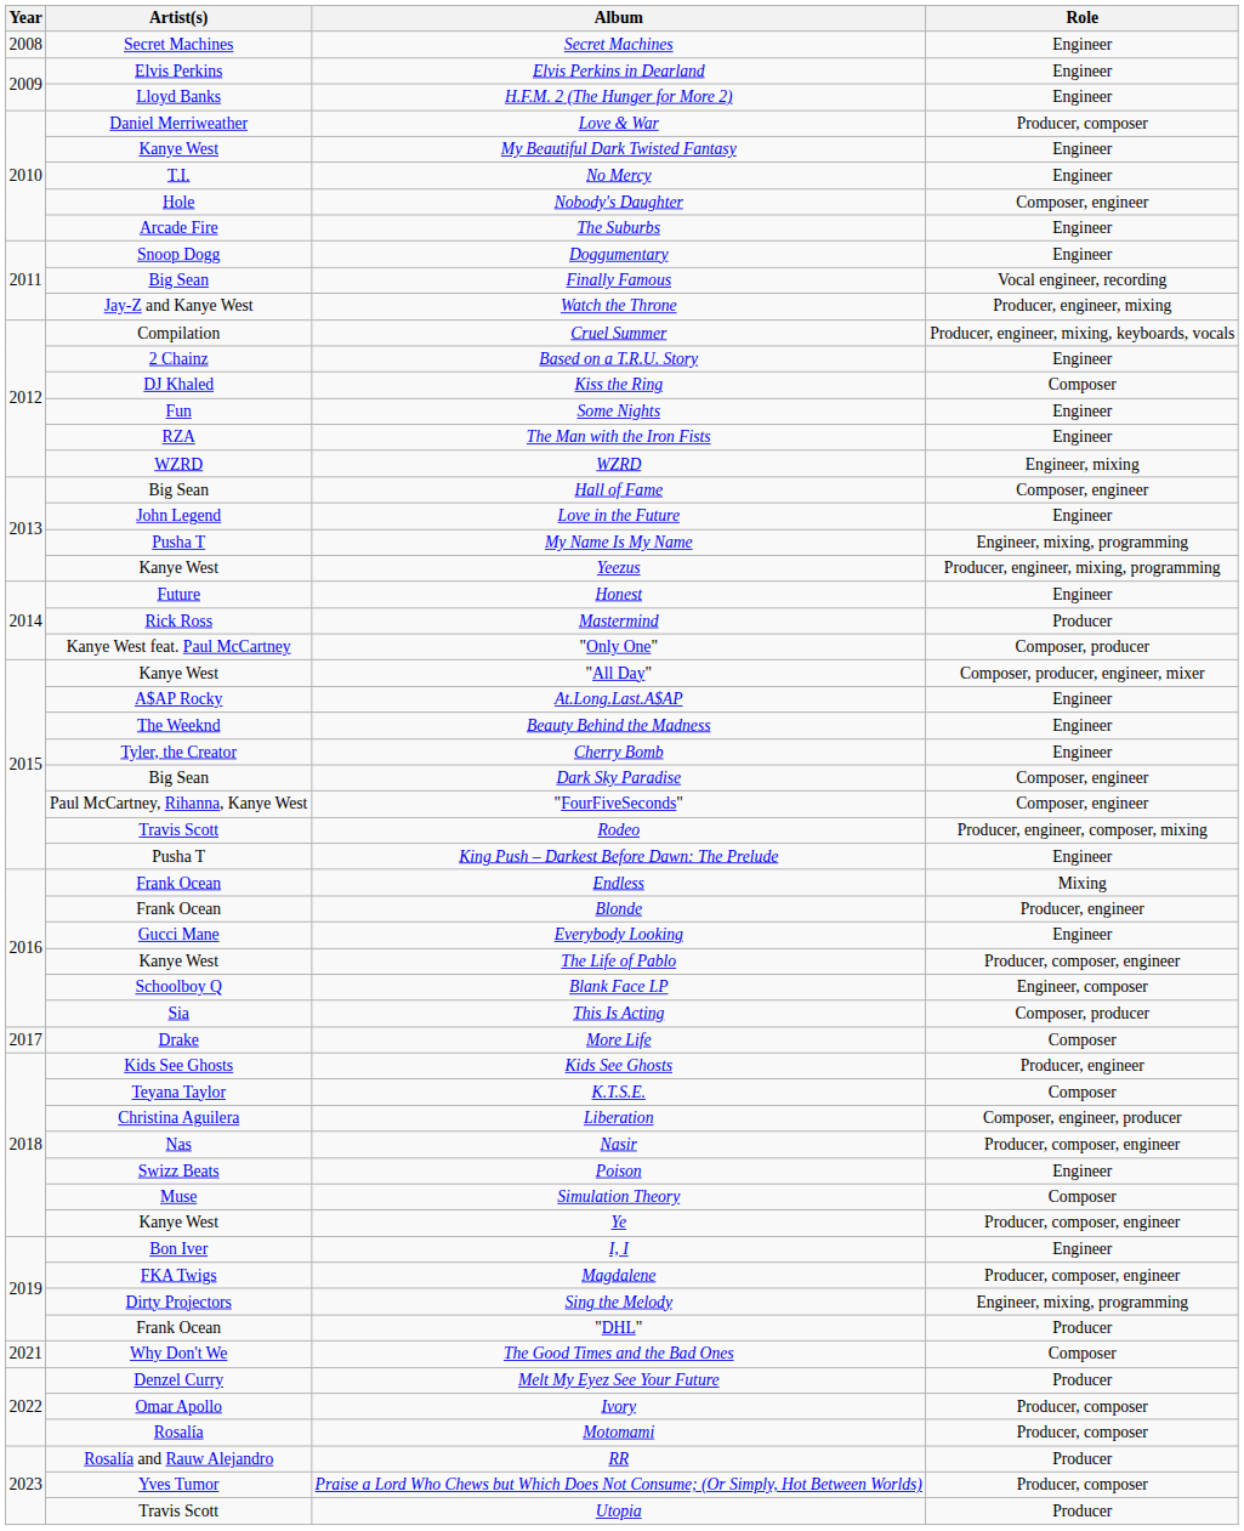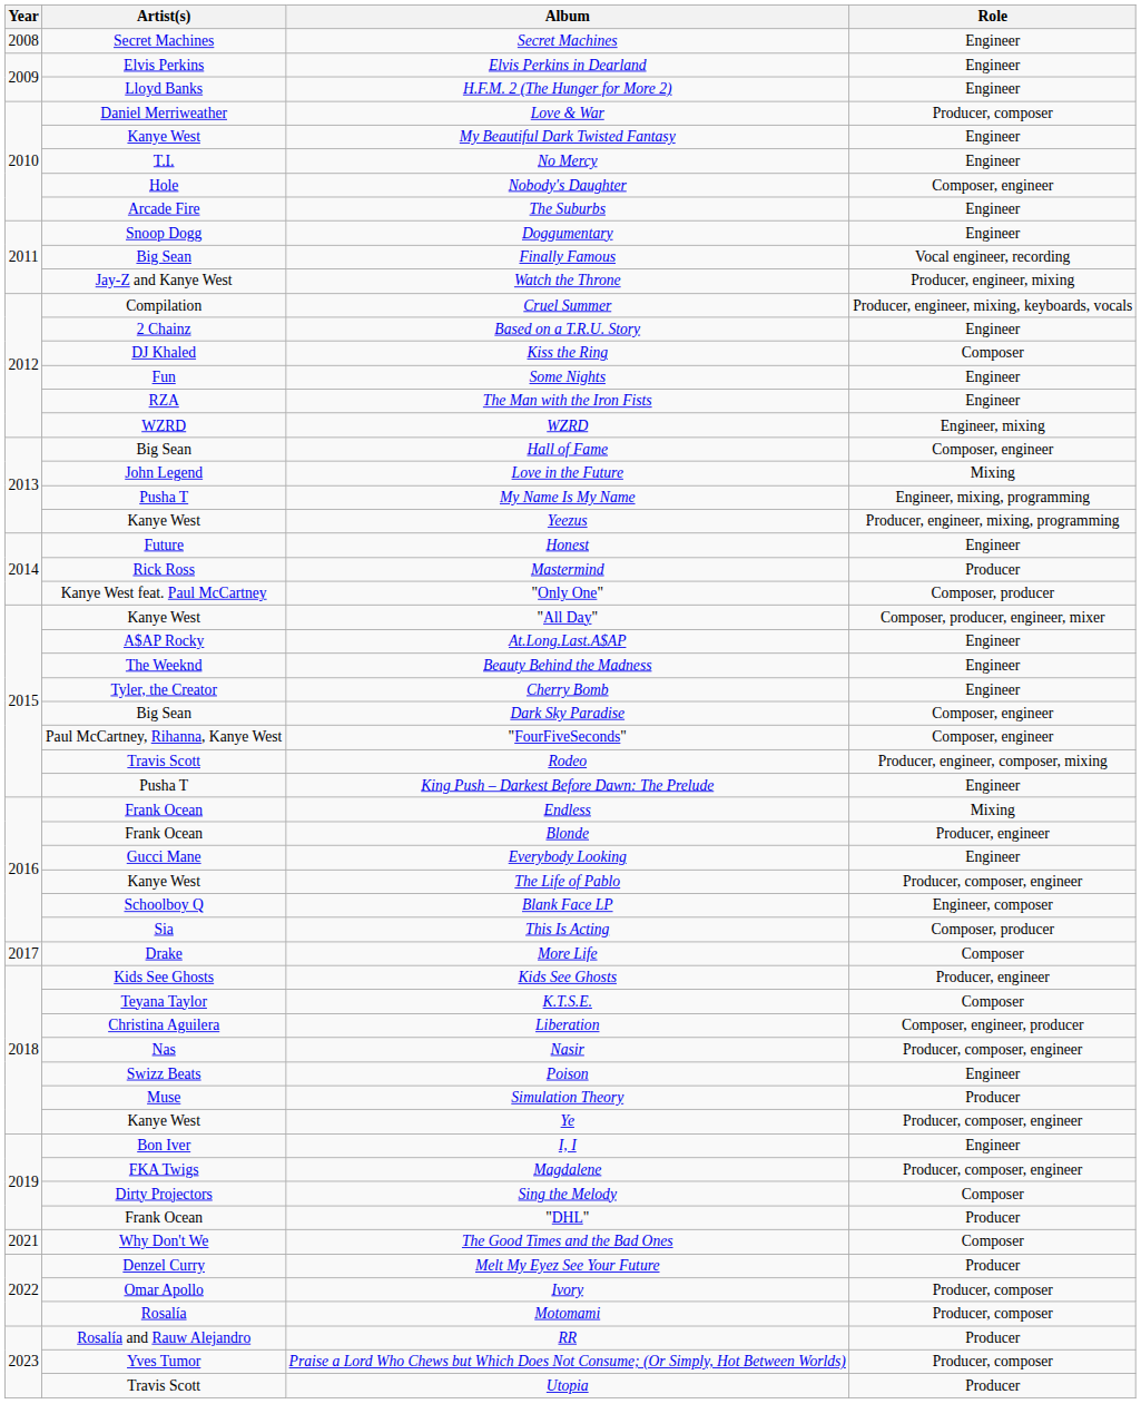 <table class="wikitable plainrowheaders" style="text-align:center;">
 <tr>
 <th scope="col">Year</th>
 <th scope="col">Artist(s)</th>
 <th scope="col">Album</th>
 <th scope="col">Role</th>
 </tr>
 <tr>
 <td>2008</td>
 <td><a href='#'>Secret Machines</a></td>
 <td><em><a href='#'>Secret Machines</a></em></td>
 <td>Engineer</td>
 </tr>
 <tr>
 <td rowspan="2">2009</td>
 <td><a href='#'>Elvis Perkins</a></td>
 <td><em><a href='#'>Elvis Perkins in Dearland</a></em></td>
 <td>Engineer</td>
 </tr>
 <tr>
 <td><a href='#'>Lloyd Banks</a></td>
 <td><em><a href='#'>H.F.M. 2 (The Hunger for More 2)</a></em></td>
 <td>Engineer</td>
 </tr>
 <tr>
 <td rowspan="5">2010</td>
 <td><a href='#'>Daniel Merriweather</a></td>
 <td><em><a href='#'>Love & War</a></em></td>
 <td>Producer, composer</td>
 </tr>
 <tr>
 <td><a href='#'>Kanye West</a></td>
 <td><em><a href='#'>My Beautiful Dark Twisted Fantasy</a></em></td>
 <td>Engineer</td>
 </tr>
 <tr>
 <td><a href='#'>T.I.</a></td>
 <td><em><a href='#'>No Mercy</a></em></td>
 <td>Engineer</td>
 </tr>
 <tr>
 <td><a href='#'>Hole</a></td>
 <td><em><a href='#'>Nobody's Daughter</a></em></td>
 <td>Composer, engineer</td>
 </tr>
 <tr>
 <td><a href='#'>Arcade Fire</a></td>
 <td><em><a href='#'>The Suburbs</a></em></td>
 <td>Engineer</td>
 </tr>
 <tr>
 <td rowspan="3">2011</td>
 <td><a href='#'>Snoop Dogg</a></td>
 <td><em><a href='#'>Doggumentary</a></em></td>
 <td>Engineer</td>
 </tr>
 <tr>
 <td><a href='#'>Big Sean</a></td>
 <td><em><a href='#'>Finally Famous</a></em></td>
 <td>Vocal engineer, recording</td>
 </tr>
 <tr>
 <td><a href='#'>Jay-Z</a> and Kanye West</td>
 <td><em><a href='#'>Watch the Throne</a></em></td>
 <td>Producer, engineer, mixing</td>
 </tr>
 <tr>
 <td rowspan="6">2012</td>
 <td>Compilation</td>
 <td><em><a href='#'>Cruel Summer</a></em></td>
 <td>Producer, engineer, mixing, keyboards, vocals</td>
 </tr>
 <tr>
 <td><a href='#'>2 Chainz</a></td>
 <td><em><a href='#'>Based on a T.R.U. Story</a></em></td>
 <td>Engineer</td>
 </tr>
 <tr>
 <td><a href='#'>DJ Khaled</a></td>
 <td><em><a href='#'>Kiss the Ring</a></em></td>
 <td>Composer</td>
 </tr>
 <tr>
 <td><a href='#'>Fun</a></td>
 <td><em><a href='#'>Some Nights</a></em></td>
 <td>Engineer</td>
 </tr>
 <tr>
 <td><a href='#'>RZA</a></td>
 <td><em><a href='#'>The Man with the Iron Fists</a></em></td>
 <td>Engineer</td>
 </tr>
 <tr>
 <td><a href='#'>WZRD</a></td>
 <td><em><a href='#'>WZRD</a></em></td>
 <td>Engineer, mixing</td>
 </tr>
 <tr>
 <td rowspan="4">2013</td>
 <td>Big Sean</td>
 <td><em><a href='#'>Hall of Fame</a></em></td>
 <td>Composer, engineer</td>
 </tr>
 <tr>
 <td><a href='#'>John Legend</a></td>
 <td><em><a href='#'>Love in the Future</a></em></td>
-<td>Engineer</td>
+<td>Mixing</td>
 </tr>
 <tr>
 <td><a href='#'>Pusha T</a></td>
 <td><em><a href='#'>My Name Is My Name</a></em></td>
 <td>Engineer, mixing, programming</td>
 </tr>
 <tr>
 <td>Kanye West</td>
 <td><em><a href='#'>Yeezus</a></em></td>
 <td>Producer, engineer, mixing, programming</td>
 </tr>
 <tr>
 <td rowspan="3">2014</td>
 <td><a href='#'>Future</a></td>
 <td><em><a href='#'>Honest</a></em></td>
 <td>Engineer</td>
 </tr>
 <tr>
 <td><a href='#'>Rick Ross</a></td>
 <td><em><a href='#'>Mastermind</a></em></td>
 <td>Producer</td>
 </tr>
 <tr>
 <td>Kanye West feat. <a href='#'>Paul McCartney</a></td>
 <td>"<a href='#'>Only One</a>"</td>
 <td>Composer, producer</td>
 </tr>
 <tr>
 <td rowspan="8">2015</td>
 <td>Kanye West</td>
 <td>"<a href='#'>All Day</a>"</td>
 <td>Composer, producer, engineer, mixer</td>
 </tr>
 <tr>
 <td><a href='#'>A$AP Rocky</a></td>
 <td><em><a href='#'>At.Long.Last.A$AP</a></em></td>
 <td>Engineer</td>
 </tr>
 <tr>
 <td><a href='#'>The Weeknd</a></td>
 <td><em><a href='#'>Beauty Behind the Madness</a></em></td>
 <td>Engineer</td>
 </tr>
 <tr>
 <td><a href='#'>Tyler, the Creator</a></td>
 <td><em><a href='#'>Cherry Bomb</a></em></td>
 <td>Engineer</td>
 </tr>
 <tr>
 <td>Big Sean</td>
 <td><em><a href='#'>Dark Sky Paradise</a></em></td>
 <td>Composer, engineer</td>
 </tr>
 <tr>
 <td>Paul McCartney, <a href='#'>Rihanna</a>, Kanye West</td>
 <td>"<a href='#'>FourFiveSeconds</a>"</td>
 <td>Composer, engineer</td>
 </tr>
 <tr>
 <td><a href='#'>Travis Scott</a></td>
 <td><em><a href='#'>Rodeo</a></em></td>
 <td>Producer, engineer, composer, mixing</td>
 </tr>
 <tr>
 <td>Pusha T</td>
 <td><em><a href='#'>King Push – Darkest Before Dawn: The Prelude</a></em></td>
 <td>Engineer</td>
 </tr>
 <tr>
 <td rowspan="6">2016</td>
 <td><a href='#'>Frank Ocean</a></td>
 <td><em><a href='#'>Endless</a></em></td>
 <td>Mixing</td>
 </tr>
 <tr>
 <td>Frank Ocean</td>
 <td><em><a href='#'>Blonde</a></em></td>
 <td>Producer, engineer</td>
 </tr>
 <tr>
 <td><a href='#'>Gucci Mane</a></td>
 <td><em><a href='#'>Everybody Looking</a></em></td>
 <td>Engineer</td>
 </tr>
 <tr>
 <td>Kanye West</td>
 <td><em><a href='#'>The Life of Pablo</a></em></td>
 <td>Producer, composer, engineer</td>
 </tr>
 <tr>
 <td><a href='#'>Schoolboy Q</a></td>
 <td><em><a href='#'>Blank Face LP</a></em></td>
 <td>Engineer, composer</td>
 </tr>
 <tr>
 <td><a href='#'>Sia</a></td>
 <td><em><a href='#'>This Is Acting</a></em></td>
 <td>Composer, producer</td>
 </tr>
 <tr>
 <td>2017</td>
 <td><a href='#'>Drake</a></td>
 <td><em><a href='#'>More Life</a></em></td>
 <td>Composer</td>
 </tr>
 <tr>
 <td rowspan="7">2018</td>
 <td><a href='#'>Kids See Ghosts</a></td>
 <td><em><a href='#'>Kids See Ghosts</a></em></td>
 <td>Producer, engineer</td>
 </tr>
 <tr>
 <td><a href='#'>Teyana Taylor</a></td>
 <td><em><a href='#'>K.T.S.E.</a></em></td>
 <td>Composer</td>
 </tr>
 <tr>
 <td><a href='#'>Christina Aguilera</a></td>
 <td><em><a href='#'>Liberation</a></em></td>
 <td>Composer, engineer, producer</td>
 </tr>
 <tr>
 <td><a href='#'>Nas</a></td>
 <td><em><a href='#'>Nasir</a></em></td>
 <td>Producer, composer, engineer</td>
 </tr>
 <tr>
 <td><a href='#'>Swizz Beats</a></td>
 <td><em><a href='#'>Poison</a></em></td>
 <td>Engineer</td>
 </tr>
 <tr>
 <td><a href='#'>Muse</a></td>
 <td><em><a href='#'>Simulation Theory</a></em></td>
-<td>Composer</td>
+<td>Producer</td>
 </tr>
 <tr>
 <td>Kanye West</td>
 <td><em><a href='#'>Ye</a></em></td>
 <td>Producer, composer, engineer</td>
 </tr>
 <tr>
 <td rowspan="4">2019</td>
 <td><a href='#'>Bon Iver</a></td>
 <td><em><a href='#'>I, I</a></em></td>
 <td>Engineer</td>
 </tr>
 <tr>
 <td><a href='#'>FKA Twigs</a></td>
 <td><em><a href='#'>Magdalene</a></em></td>
 <td>Producer, composer, engineer</td>
 </tr>
 <tr>
 <td><a href='#'>Dirty Projectors</a></td>
 <td><em><a href='#'>Sing the Melody</a></em></td>
-<td>Engineer, mixing, programming</td>
+<td>Composer</td>
 </tr>
 <tr>
 <td>Frank Ocean</td>
 <td>"<a href='#'>DHL</a>"</td>
 <td>Producer</td>
 </tr>
 <tr>
 <td>2021</td>
 <td><a href='#'>Why Don't We</a></td>
 <td><em><a href='#'>The Good Times and the Bad Ones</a></em></td>
 <td>Composer</td>
 </tr>
 <tr>
 <td rowspan="3">2022</td>
 <td><a href='#'>Denzel Curry</a></td>
 <td><em><a href='#'>Melt My Eyez See Your Future</a></em></td>
 <td>Producer</td>
 </tr>
 <tr>
 <td><a href='#'>Omar Apollo</a></td>
 <td><em><a href='#'>Ivory</a></em></td>
 <td>Producer, composer</td>
 </tr>
 <tr>
 <td><a href='#'>Rosalía</a></td>
 <td><em><a href='#'>Motomami</a></em></td>
 <td>Producer, composer</td>
 </tr>
 <tr>
 <td rowspan="3">2023</td>
 <td><a href='#'>Rosalía</a> and <a href='#'>Rauw Alejandro</a></td>
 <td><em><a href='#'>RR</a></em></td>
 <td>Producer</td>
 </tr>
 <tr>
 <td><a href='#'>Yves Tumor</a></td>
 <td><em><a href='#'>Praise a Lord Who Chews but Which Does Not Consume; (Or Simply, Hot Between Worlds)</a></em></td>
 <td>Producer, composer</td>
 </tr>
 <tr>
 <td>Travis Scott</td>
 <td><a href='#'> <em>Utopia</em></a></td>
 <td>Producer</td>
 </tr>
 </table>
